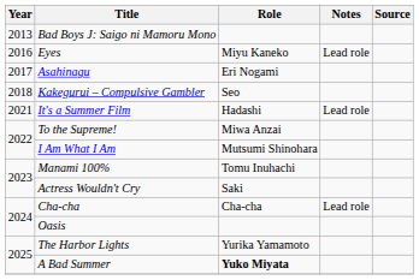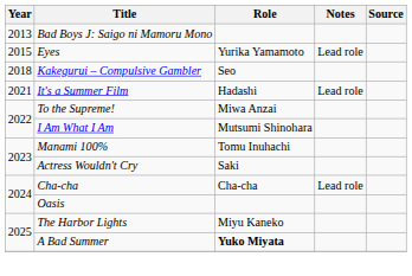 <table class="wikitable">
 <tr>
 <th>Year</th>
 <th>Title</th>
 <th>Role</th>
 <th>Notes</th>
 <th>Source</th>
 </tr>
 <tr>
 <td>2013</td>
 <td><em>Bad Boys J: Saigo ni Mamoru Mono</em></td>
 <td></td>
 <td></td>
 <td></td>
 </tr>
 <tr>
-<td>2016</td>
+<td>2015</td>
 <td><em>Eyes</em></td>
-<td>Miyu Kaneko</td>
+<td>Yurika Yamamoto</td>
 <td>Lead role</td>
-<td></td>
-</tr>
-<tr>
-<td>2017</td>
-<td><em><a href='#'>Asahinagu</a></em></td>
-<td>Eri Nogami</td>
-<td></td>
 <td></td>
 </tr>
 <tr>
 <td>2018</td>
 <td><em><a href='#'>Kakegurui – Compulsive Gambler</a></em></td>
 <td>Seo</td>
 <td></td>
 <td></td>
 </tr>
 <tr>
 <td>2021</td>
 <td><em><a href='#'>It's a Summer Film</a></em></td>
 <td>Hadashi</td>
 <td>Lead role</td>
 <td></td>
 </tr>
 <tr>
 <td rowspan=2>2022</td>
 <td><em>To the Supreme!</em></td>
 <td>Miwa Anzai</td>
 <td></td>
 <td></td>
 </tr>
 <tr>
 <td><em><a href='#'>I Am What I Am</a></em></td>
 <td>Mutsumi Shinohara</td>
 <td></td>
 <td></td>
 </tr>
 <tr>
 <td rowspan=2>2023</td>
 <td><em>Manami 100%</em></td>
 <td>Tomu Inuhachi</td>
 <td></td>
 <td></td>
 </tr>
 <tr>
 <td><em>Actress Wouldn't Cry</em></td>
 <td>Saki</td>
 <td></td>
 <td></td>
 </tr>
 <tr>
 <td rowspan=2>2024</td>
 <td><em>Cha-cha</em></td>
 <td>Cha-cha</td>
 <td>Lead role</td>
 <td></td>
 </tr>
 <tr>
 <td><em>Oasis</em></td>
 <td></td>
 <td></td>
 <td></td>
 </tr>
 <tr>
 <td rowspan=2>2025</td>
 <td><em>The Harbor Lights</em></td>
-<td>Yurika Yamamoto</td>
+<td>Miyu Kaneko</td>
 <td></td>
 <td></td>
 </tr>
 <tr>
 <td><em>A Bad Summer</em></td>
 <td><strong>Yuko Miyata</strong></td>
 <td></td>
 <td></td>
 </tr>
 <tr>
 </tr>
 </table>
